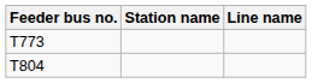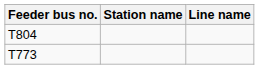 <table class="wikitable sortable" style="margin-left:1em; margin-bottom:1em; color:black; font-size:95%;">
 <tr>
 <th>Feeder bus no.</th>
 <th>Station name</th>
 <th>Line name</th>
 </tr>
 <tr>
+<td>T804</td>
+<td></td>
+<td></td>
+</tr>
+<tr>
 <td>T773</td>
 <td></td>
 <td></td>
 </tr>
-<tr>
-<td>T804</td>
-<td></td>
-<td></td>
-</tr>
 </table>
